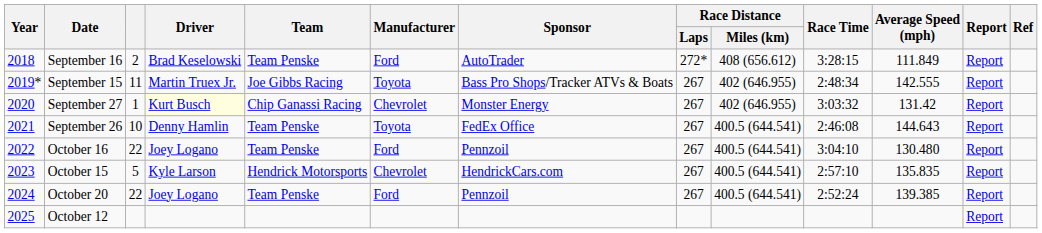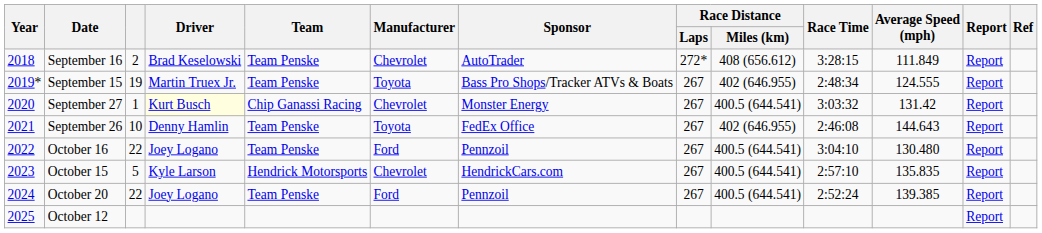 <table class="wikitable" style="font-size: 95%;">
 <tr>
 <th rowspan="2">Year</th>
 <th rowspan="2">Date</th>
 <th rowspan="2"></th>
 <th rowspan="2">Driver</th>
 <th rowspan="2">Team</th>
 <th rowspan="2">Manufacturer</th>
 <th rowspan="2">Sponsor</th>
 <th colspan="2">Race Distance</th>
 <th rowspan="2">Race Time</th>
 <th rowspan="2">Average Speed<br>(mph)</th>
 <th rowspan="2">Report</th>
 <th rowspan="2">Ref</th>
 </tr>
 <tr>
 <th>Laps</th>
 <th>Miles (km)</th>
 </tr>
 <tr>
 <td><a href='#'>2018</a></td>
 <td>September 16</td>
 <td align="center">2</td>
 <td><a href='#'>Brad Keselowski</a></td>
 <td><a href='#'>Team Penske</a></td>
-<td><a href='#'>Ford</a></td>
+<td><a href='#'>Chevrolet</a></td>
 <td><a href='#'>AutoTrader</a></td>
 <td align="center">272*</td>
 <td align="center">408 (656.612)</td>
 <td align="center">3:28:15</td>
 <td align="center">111.849</td>
 <td><a href='#'>Report</a></td>
 <td></td>
 </tr>
 <tr>
 <td><a href='#'>2019</a>*</td>
 <td>September 15</td>
-<td align="center">11</td>
+<td align="center">19</td>
 <td><a href='#'>Martin Truex Jr.</a></td>
-<td><a href='#'>Joe Gibbs Racing</a></td>
+<td><a href='#'>Team Penske</a></td>
 <td><a href='#'>Toyota</a></td>
 <td><a href='#'>Bass Pro Shops</a>/Tracker ATVs & Boats</td>
 <td align="center">267</td>
 <td align="center">402 (646.955)</td>
 <td align="center">2:48:34</td>
-<td align="center">142.555</td>
+<td align="center">124.555</td>
 <td><a href='#'>Report</a></td>
 <td></td>
 </tr>
 <tr>
 <td><a href='#'>2020</a></td>
 <td>September 27</td>
 <td align="center">1</td>
 <td style="background: lightyellow;"><a href='#'>Kurt Busch</a></td>
 <td><a href='#'>Chip Ganassi Racing</a></td>
 <td><a href='#'>Chevrolet</a></td>
 <td><a href='#'>Monster Energy</a></td>
 <td align="center">267</td>
-<td align="center">402 (646.955)</td>
+<td align="center">400.5 (644.541)</td>
 <td align="center">3:03:32</td>
 <td align="center">131.42</td>
 <td><a href='#'>Report</a></td>
 <td></td>
 </tr>
 <tr>
 <td><a href='#'>2021</a></td>
 <td>September 26</td>
 <td align="center">10</td>
 <td><a href='#'>Denny Hamlin</a></td>
 <td><a href='#'>Team Penske</a></td>
 <td><a href='#'>Toyota</a></td>
 <td><a href='#'>FedEx Office</a></td>
 <td align="center">267</td>
-<td align="center">400.5 (644.541)</td>
+<td align="center">402 (646.955)</td>
 <td align="center">2:46:08</td>
 <td align="center">144.643</td>
 <td><a href='#'>Report</a></td>
 <td></td>
 </tr>
 <tr>
 <td><a href='#'>2022</a></td>
 <td>October 16</td>
 <td align="center">22</td>
 <td><a href='#'>Joey Logano</a></td>
 <td><a href='#'>Team Penske</a></td>
 <td><a href='#'>Ford</a></td>
 <td><a href='#'>Pennzoil</a></td>
 <td align="center">267</td>
 <td align="center">400.5 (644.541)</td>
 <td align="center">3:04:10</td>
 <td align="center">130.480</td>
 <td><a href='#'>Report</a></td>
 <td></td>
 </tr>
 <tr>
 <td><a href='#'>2023</a></td>
 <td>October 15</td>
 <td align="center">5</td>
 <td><a href='#'>Kyle Larson</a></td>
 <td><a href='#'>Hendrick Motorsports</a></td>
 <td><a href='#'>Chevrolet</a></td>
 <td><a href='#'>HendrickCars.com</a></td>
 <td align="center">267</td>
 <td align="center">400.5 (644.541)</td>
 <td align="center">2:57:10</td>
 <td align="center">135.835</td>
 <td><a href='#'>Report</a></td>
 <td></td>
 </tr>
 <tr>
 <td><a href='#'>2024</a></td>
 <td>October 20</td>
 <td align="center">22</td>
 <td><a href='#'>Joey Logano</a></td>
 <td><a href='#'>Team Penske</a></td>
 <td><a href='#'>Ford</a></td>
 <td><a href='#'>Pennzoil</a></td>
 <td align="center">267</td>
 <td align="center">400.5 (644.541)</td>
 <td align="center">2:52:24</td>
 <td align="center">139.385</td>
 <td><a href='#'>Report</a></td>
 <td></td>
 </tr>
 <tr>
 <td><a href='#'>2025</a></td>
 <td>October 12</td>
 <td align="center"></td>
 <td></td>
 <td></td>
 <td></td>
 <td></td>
 <td align="center"></td>
 <td align="center"></td>
 <td align="center"></td>
 <td align="center"></td>
 <td><a href='#'>Report</a></td>
 <td></td>
 </tr>
 </table>
